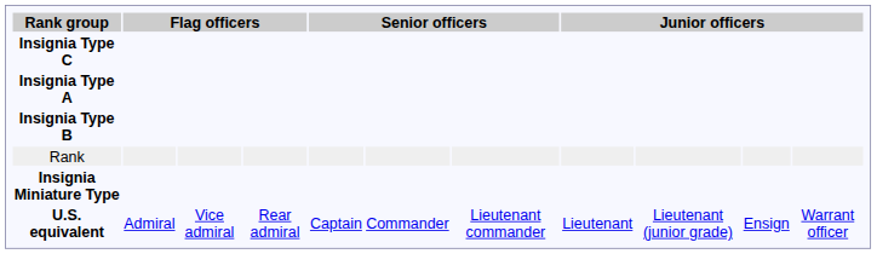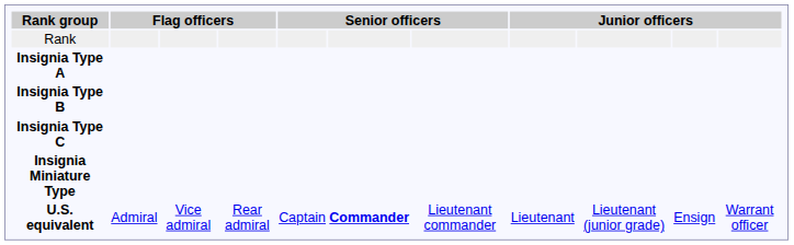 <table style="border:1px solid #8888aa; background-color:#f7f8ff; padding:5px; font-size:95%; margin: 0px 12px 12px 0px;">
 <tr style="background:#ccc;">
 <th>Rank group</th>
 <th colspan=3>Flag officers</th>
 <th colspan=3>Senior officers</th>
 <th colspan=4>Junior officers</th>
 </tr>
-<tr style="text-align:center;">
-<th>Insignia Type C</th>
-<td></td>
-<td></td>
-<td></td>
-<td></td>
-<td></td>
-<td></td>
-<td></td>
-<td></td>
-<td></td>
-<td></td>
+<tr style="text-align:center; background:#efefef;">
+<td>Rank</td>
+<td><br></td>
+<td><br></td>
+<td><br></td>
+<td><br></td>
+<td><br></td>
+<td><br></td>
+<td><br></td>
+<td><br></td>
+<td><br></td>
+<td><br></td>
 </tr>
 <tr style="text-align:center;">
 <th>Insignia Type A</th>
 <td></td>
 <td></td>
 <td></td>
 <td></td>
 <td></td>
 <td></td>
 <td></td>
 <td></td>
 <td></td>
 <td></td>
 </tr>
 <tr style="text-align:center;">
 <th>Insignia Type B</th>
 <td></td>
 <td></td>
 <td></td>
 <td></td>
 <td></td>
 <td></td>
 <td></td>
 <td></td>
 <td></td>
 <td></td>
 </tr>
-<tr style="text-align:center; background:#efefef;">
-<td>Rank</td>
-<td><br></td>
-<td><br></td>
-<td><br></td>
-<td><br></td>
-<td><br></td>
-<td><br></td>
-<td><br></td>
-<td><br></td>
-<td><br></td>
-<td><br></td>
+<tr style="text-align:center;">
+<th>Insignia Type C</th>
+<td></td>
+<td></td>
+<td></td>
+<td></td>
+<td></td>
+<td></td>
+<td></td>
+<td></td>
+<td></td>
+<td></td>
 </tr>
 <tr style="text-align:center;">
 <th>Insignia Miniature Type</th>
 <td></td>
 <td></td>
 <td></td>
 <td></td>
 <td></td>
 <td></td>
 <td></td>
 <td></td>
 <td></td>
 <td></td>
 </tr>
 <tr style="text-align:center;">
 <th>U.S. equivalent</th>
 <td><a href='#'>Admiral</a></td>
 <td><a href='#'>Vice admiral</a></td>
 <td><a href='#'>Rear admiral</a></td>
 <td><a href='#'>Captain</a></td>
-<td><a href='#'>Commander</a></td>
+<td><strong><a href='#'>Commander</a></strong></td>
 <td><a href='#'>Lieutenant commander</a></td>
 <td><a href='#'>Lieutenant</a></td>
 <td><a href='#'>Lieutenant (junior grade)</a></td>
 <td><a href='#'>Ensign</a></td>
 <td><a href='#'>Warrant officer</a></td>
 </tr>
 </table>
